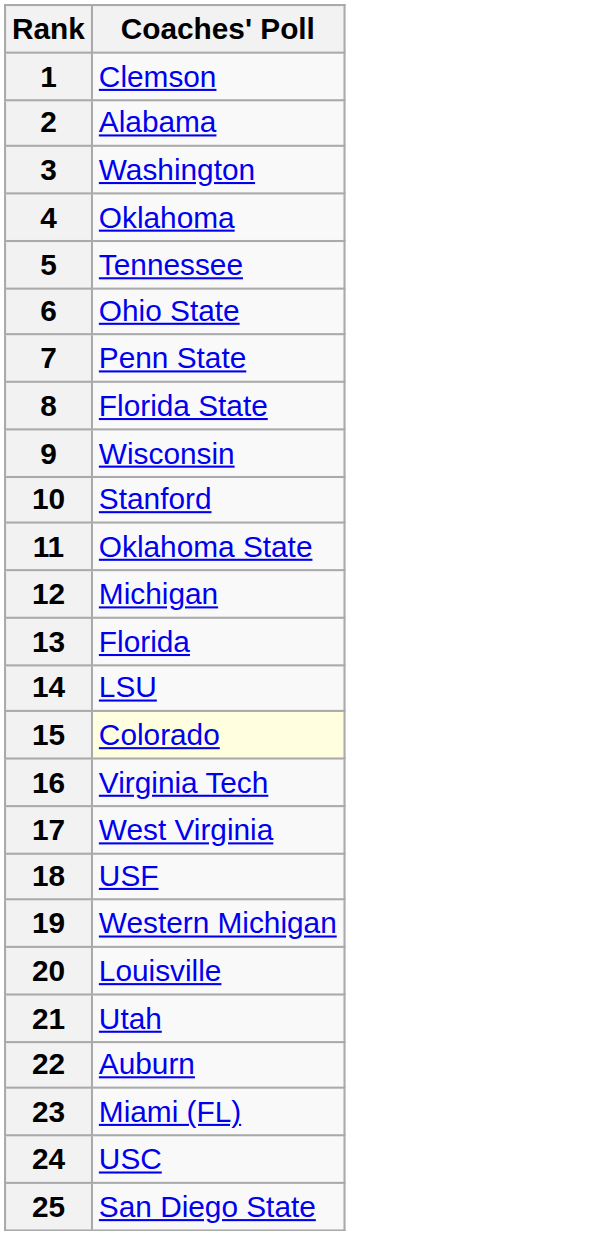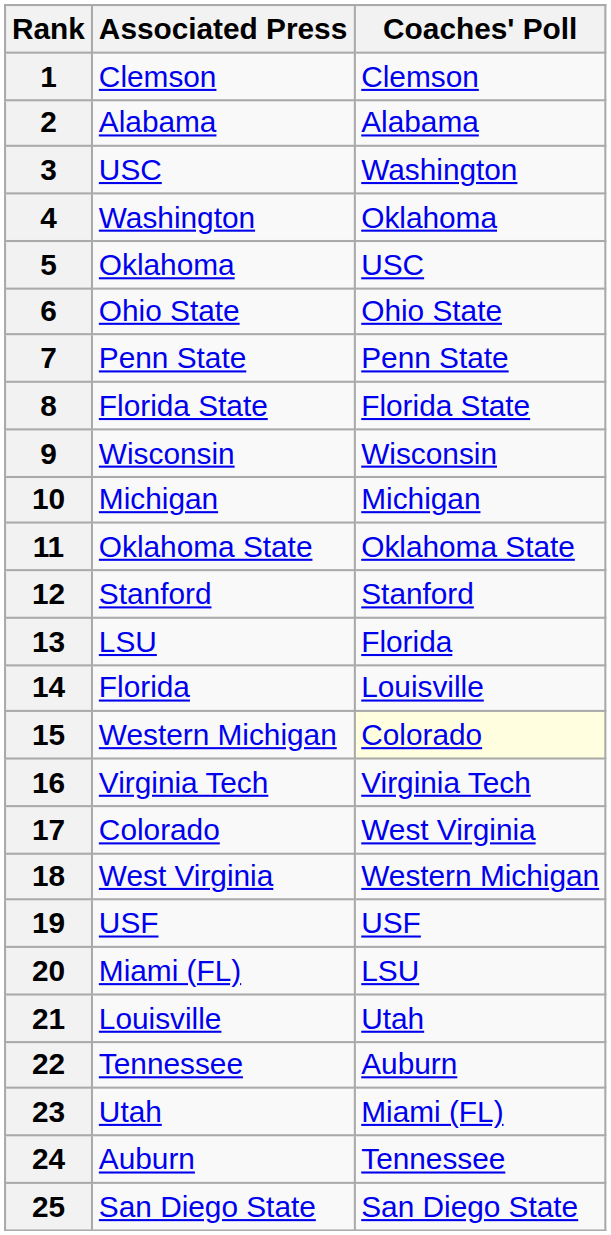 <table class="wikitable" style="font-size:90%;">
 <tr>
 <th>Rank</th>
+<th>Associated Press</th>
 <th colspan'"1">Coaches' Poll</th>
 </tr>
 <tr>
 <th>1</th>
 <td><a href='#'>Clemson</a></td>
+<td><a href='#'>Clemson</a></td>
 </tr>
 <tr>
 <th>2</th>
 <td><a href='#'>Alabama</a></td>
+<td><a href='#'>Alabama</a></td>
 </tr>
 <tr>
 <th>3</th>
+<td><a href='#'>USC</a></td>
 <td><a href='#'>Washington</a></td>
 </tr>
 <tr>
 <th>4</th>
+<td><a href='#'>Washington</a></td>
 <td><a href='#'>Oklahoma</a></td>
 </tr>
 <tr>
 <th>5</th>
-<td><a href='#'>Tennessee</a></td>
+<td><a href='#'>Oklahoma</a></td>
+<td><a href='#'>USC</a></td>
 </tr>
 <tr>
 <th>6</th>
+<td><a href='#'>Ohio State</a></td>
 <td><a href='#'>Ohio State</a></td>
 </tr>
 <tr>
 <th>7</th>
 <td><a href='#'>Penn State</a></td>
+<td><a href='#'>Penn State</a></td>
 </tr>
 <tr>
 <th>8</th>
+<td><a href='#'>Florida State</a></td>
 <td><a href='#'>Florida State</a></td>
 </tr>
 <tr>
 <th>9</th>
 <td><a href='#'>Wisconsin</a></td>
+<td><a href='#'>Wisconsin</a></td>
 </tr>
 <tr>
 <th>10</th>
-<td><a href='#'>Stanford</a></td>
+<td><a href='#'>Michigan</a></td>
+<td><a href='#'>Michigan</a></td>
 </tr>
 <tr>
 <th>11</th>
 <td><a href='#'>Oklahoma State</a></td>
+<td><a href='#'>Oklahoma State</a></td>
 </tr>
 <tr>
 <th>12</th>
-<td><a href='#'>Michigan</a></td>
+<td><a href='#'>Stanford</a></td>
+<td><a href='#'>Stanford</a></td>
 </tr>
 <tr>
 <th>13</th>
+<td><a href='#'>LSU</a></td>
 <td><a href='#'>Florida</a></td>
 </tr>
 <tr>
 <th>14</th>
-<td><a href='#'>LSU</a></td>
+<td><a href='#'>Florida</a></td>
+<td><a href='#'>Louisville</a></td>
 </tr>
 <tr>
 <th>15</th>
+<td><a href='#'>Western Michigan</a></td>
 <td style="background: lightyellow;"><a href='#'>Colorado</a></td>
 </tr>
 <tr>
 <th>16</th>
 <td><a href='#'>Virginia Tech</a></td>
+<td><a href='#'>Virginia Tech</a></td>
 </tr>
 <tr>
 <th>17</th>
+<td><a href='#'>Colorado</a></td>
 <td><a href='#'>West Virginia</a></td>
 </tr>
 <tr>
 <th>18</th>
+<td><a href='#'>West Virginia</a></td>
+<td><a href='#'>Western Michigan</a></td>
+</tr>
+<tr>
+<th>19</th>
+<td><a href='#'>USF</a></td>
 <td><a href='#'>USF</a></td>
 </tr>
 <tr>
-<th>19</th>
-<td><a href='#'>Western Michigan</a></td>
-</tr>
-<tr>
 <th>20</th>
-<td><a href='#'>Louisville</a></td>
+<td><a href='#'>Miami (FL)</a></td>
+<td><a href='#'>LSU</a></td>
 </tr>
 <tr>
 <th>21</th>
+<td><a href='#'>Louisville</a></td>
 <td><a href='#'>Utah</a></td>
 </tr>
 <tr>
 <th>22</th>
+<td><a href='#'>Tennessee</a></td>
 <td><a href='#'>Auburn</a></td>
 </tr>
 <tr>
 <th>23</th>
+<td><a href='#'>Utah</a></td>
 <td><a href='#'>Miami (FL)</a></td>
 </tr>
 <tr>
 <th>24</th>
-<td><a href='#'>USC</a></td>
+<td><a href='#'>Auburn</a></td>
+<td><a href='#'>Tennessee</a></td>
 </tr>
 <tr>
 <th>25</th>
 <td><a href='#'>San Diego State</a></td>
+<td><a href='#'>San Diego State</a></td>
 </tr>
 </table>
